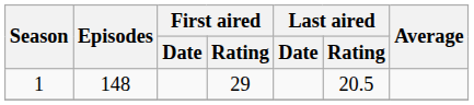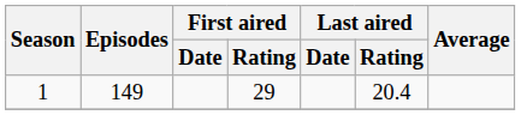 <table class="wikitable" style="text-align: center">
 <tr>
 <th scope="col" rowspan="2">Season</th>
 <th scope="col" rowspan="2" colspan="1">Episodes</th>
 <th scope="col" colspan="2">First aired</th>
 <th scope="col" colspan="2">Last aired</th>
 <th scope="col" rowspan="2" colspan="1">Average</th>
 </tr>
 <tr>
 <th scope="col">Date</th>
 <th scope="col">Rating</th>
 <th scope="col">Date</th>
 <th scope="col">Rating</th>
 </tr>
 <tr>
 <td>1</td>
-<td>148</td>
+<td>149</td>
 <td></td>
 <td>29</td>
 <td></td>
-<td>20.5</td>
+<td>20.4</td>
 <td></td>
 </tr>
 <tr>
 </tr>
 </table>
